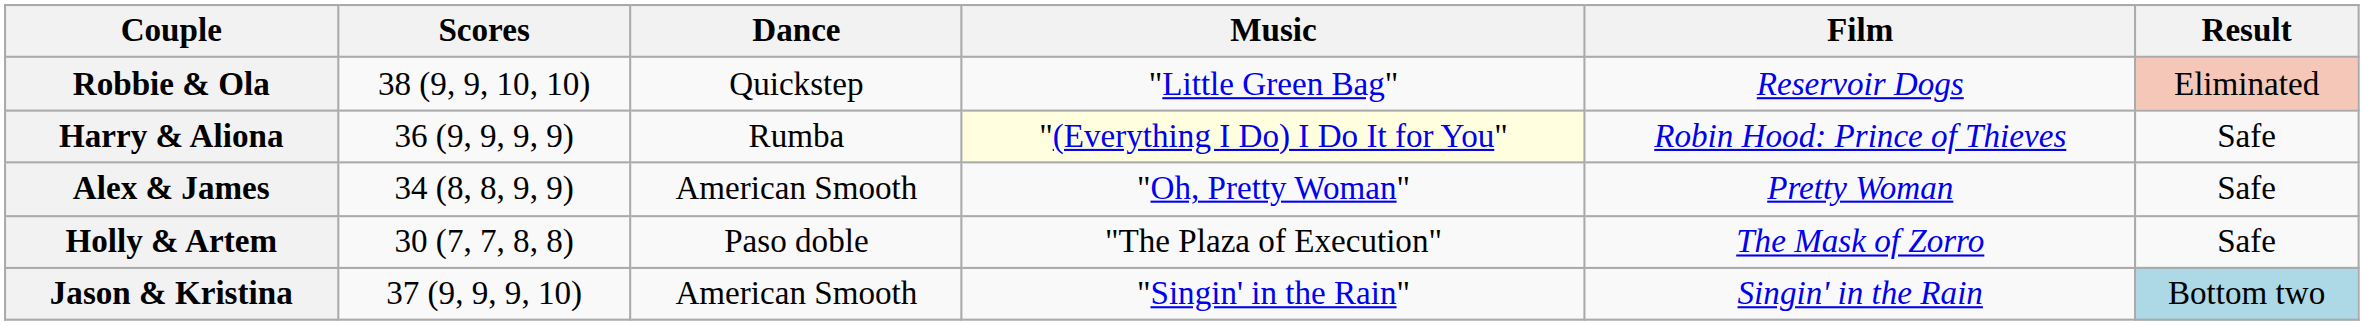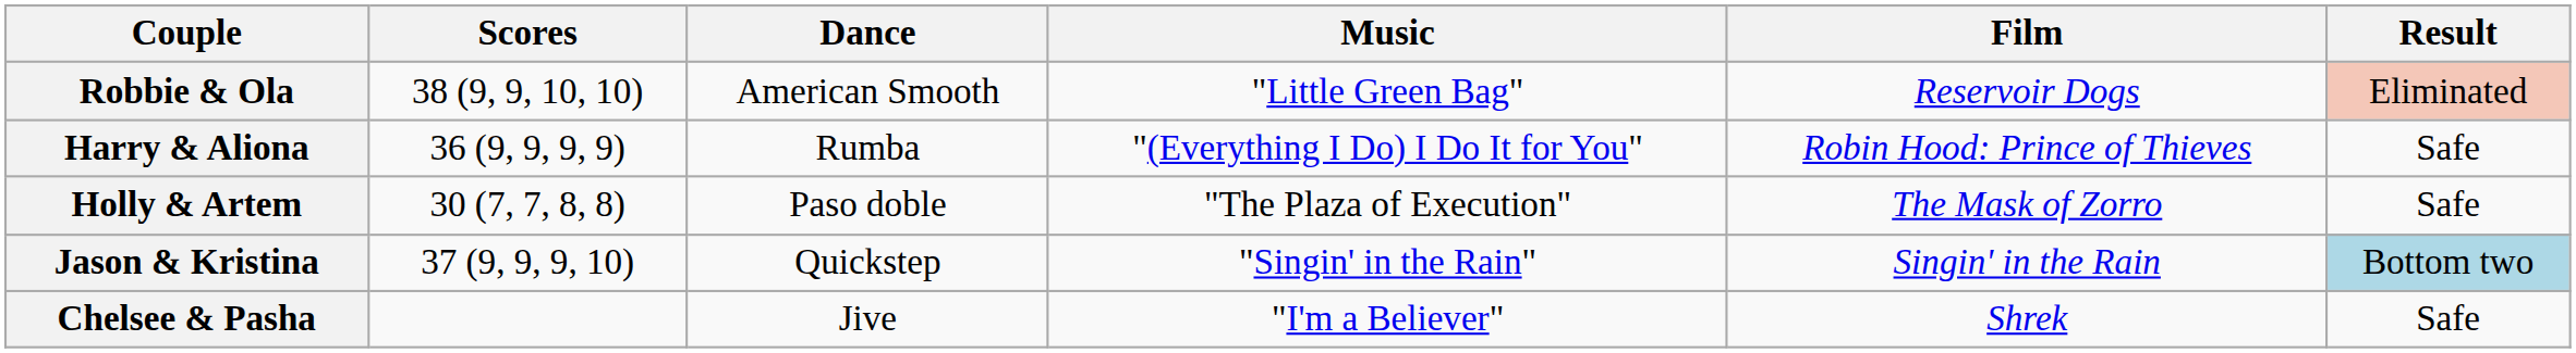 <table class="wikitable sortable" style="text-align:center; width:90%">
 <tr>
 <th scope="col">Couple</th>
 <th scope="col">Scores</th>
 <th scope="col" class="unsortable">Dance</th>
 <th scope="col" class="unsortable">Music</th>
 <th scope="col" class="unsortable">Film</th>
 <th scope="col" class="unsortable">Result</th>
 </tr>
 <tr>
 <th scope="row">Robbie & Ola</th>
 <td>38 (9, 9, 10, 10)</td>
-<td>Quickstep</td>
+<td>American Smooth</td>
 <td>"<a href='#'>Little Green Bag</a>"</td>
 <td><em><a href='#'>Reservoir Dogs</a></em></td>
 <td bgcolor="f4c7b8">Eliminated</td>
 </tr>
 <tr>
 <th scope="row">Harry & Aliona</th>
 <td>36 (9, 9, 9, 9)</td>
 <td>Rumba</td>
-<td style="background: lightyellow;">"<a href='#'>(Everything I Do) I Do It for You</a>"</td>
+<td>"<a href='#'>(Everything I Do) I Do It for You</a>"</td>
 <td><em><a href='#'>Robin Hood: Prince of Thieves</a></em></td>
-<td>Safe</td>
-</tr>
-<tr>
-<th scope="row">Alex & James</th>
-<td>34 (8, 8, 9, 9)</td>
-<td>American Smooth</td>
-<td>"<a href='#'>Oh, Pretty Woman</a>"</td>
-<td><em><a href='#'>Pretty Woman</a></em></td>
 <td>Safe</td>
 </tr>
 <tr>
 <th scope="row">Holly & Artem</th>
 <td>30 (7, 7, 8, 8)</td>
 <td>Paso doble</td>
 <td>"The Plaza of Execution"</td>
 <td><em><a href='#'>The Mask of Zorro</a></em></td>
 <td>Safe</td>
 </tr>
 <tr>
 <th scope="row">Jason & Kristina</th>
 <td>37 (9, 9, 9, 10)</td>
-<td>American Smooth</td>
+<td>Quickstep</td>
 <td>"<a href='#'>Singin' in the Rain</a>"</td>
 <td><em><a href='#'>Singin' in the Rain</a></em></td>
 <td bgcolor="lightblue">Bottom two</td>
 </tr>
+<tr>
+<th scope="row">Chelsee & Pasha</th>
+<td></td>
+<td>Jive</td>
+<td>"<a href='#'>I'm a Believer</a>"</td>
+<td><em><a href='#'>Shrek</a></em></td>
+<td>Safe</td>
+</tr>
 </table>
